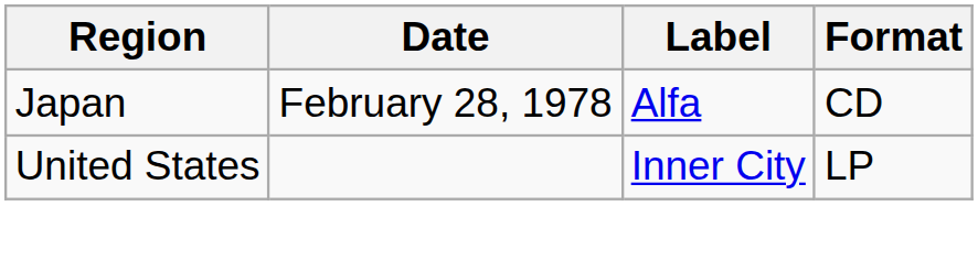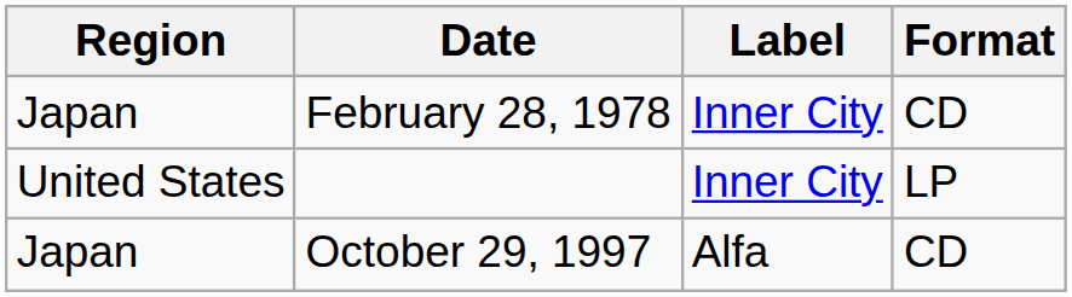 <table class="wikitable">
 <tr>
 <th>Region</th>
 <th>Date</th>
 <th>Label</th>
 <th>Format</th>
 </tr>
 <tr>
 <td>Japan</td>
 <td>February 28, 1978</td>
-<td><a href='#'>Alfa</a></td>
+<td><a href='#'>Inner City</a></td>
 <td>CD</td>
 </tr>
 <tr>
 <td>United States</td>
 <td></td>
 <td><a href='#'>Inner City</a></td>
 <td>LP</td>
 </tr>
+<tr>
+<td>Japan</td>
+<td>October 29, 1997</td>
+<td>Alfa</td>
+<td>CD</td>
+</tr>
 </table>
